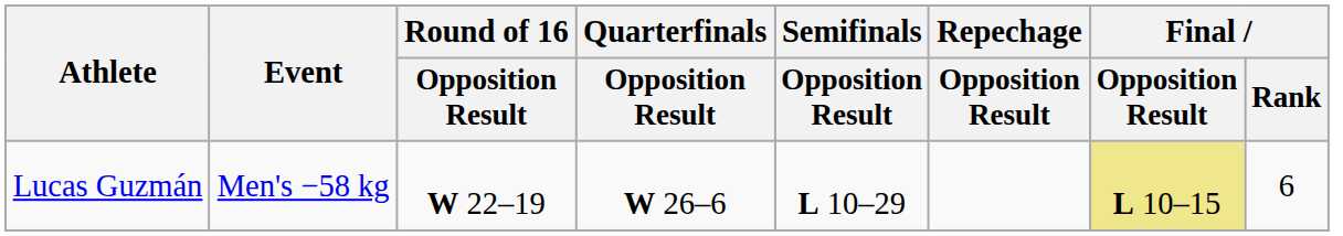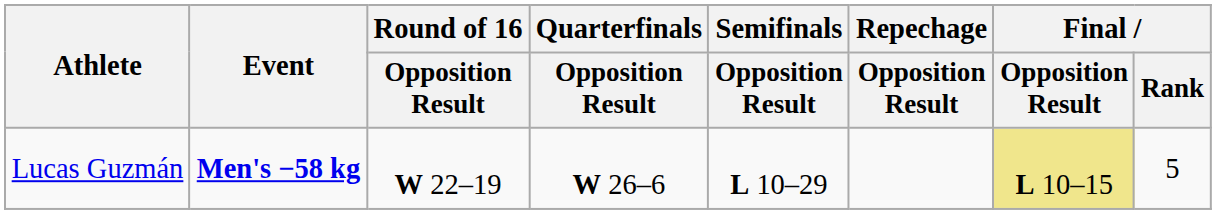 <table class="wikitable" style="font-size:90%;">
 <tr>
 <th rowspan=2>Athlete</th>
 <th rowspan=2>Event</th>
 <th>Round of 16</th>
 <th>Quarterfinals</th>
 <th>Semifinals</th>
 <th>Repechage</th>
 <th colspan=2>Final / </th>
 </tr>
 <tr style="font-size:95%">
 <th>Opposition<br>Result</th>
 <th>Opposition<br>Result</th>
 <th>Opposition<br>Result</th>
 <th>Opposition<br>Result</th>
 <th>Opposition<br>Result</th>
 <th>Rank</th>
 </tr>
 <tr align=center>
 <td align=left><a href='#'>Lucas Guzmán</a></td>
-<td align=left><a href='#'>Men's −58 kg</a></td>
+<td align=left><strong><a href='#'>Men's −58 kg</a></strong></td>
 <td><br><strong>W</strong> 22–19</td>
 <td><br><strong>W</strong> 26–6</td>
 <td><br><strong>L</strong> 10–29</td>
 <td></td>
 <td style="background: khaki;"><br><strong>L</strong> 10–15</td>
-<td>6</td>
+<td>5</td>
 </tr>
 </table>
